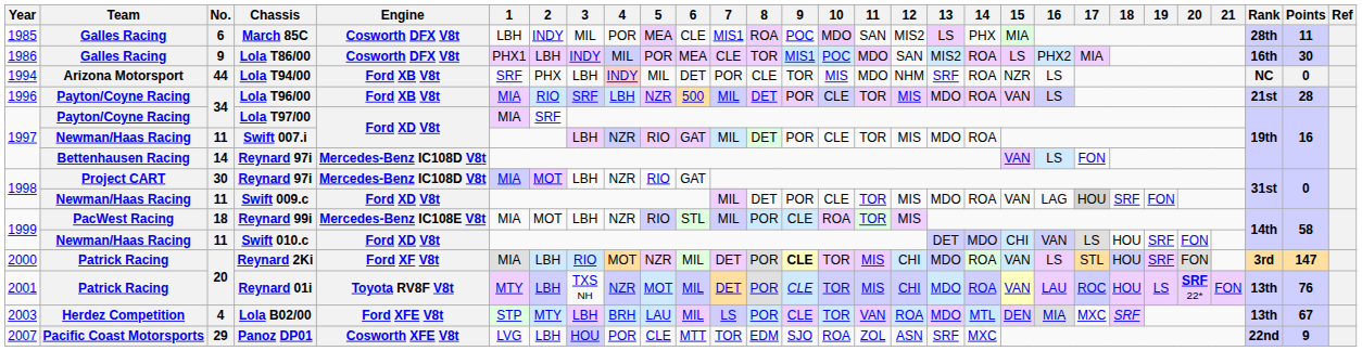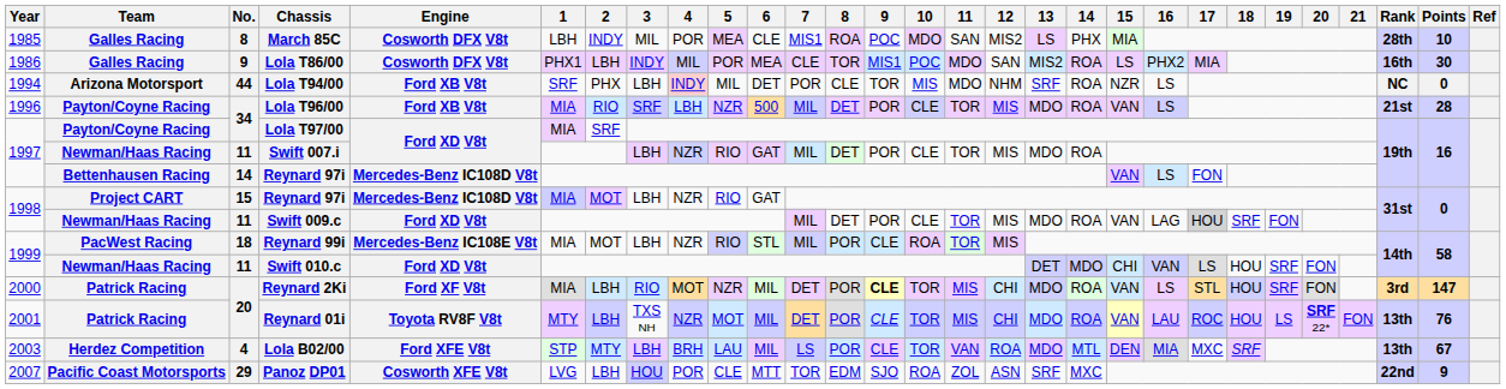 <table class="wikitable" style="text-align:center; font-size:85%">
 <tr>
 <th>Year</th>
 <th>Team</th>
 <th>No.</th>
 <th>Chassis</th>
 <th>Engine</th>
 <th>1</th>
 <th>2</th>
 <th>3</th>
 <th>4</th>
 <th>5</th>
 <th>6</th>
 <th>7</th>
 <th>8</th>
 <th>9</th>
 <th>10</th>
 <th>11</th>
 <th>12</th>
 <th>13</th>
 <th>14</th>
 <th>15</th>
 <th>16</th>
 <th>17</th>
 <th>18</th>
 <th>19</th>
 <th>20</th>
 <th>21</th>
 <th>Rank</th>
 <th>Points</th>
 <th>Ref</th>
 </tr>
 <tr>
 <td><a href='#'>1985</a></td>
 <th nowrap><a href='#'>Galles Racing</a></th>
-<th>6</th>
+<th>8</th>
 <th nowrap><a href='#'>March</a> 85C</th>
 <th nowrap><a href='#'>Cosworth</a> <a href='#'>DFX</a> <a href='#'>V8</a><a href='#'>t</a></th>
 <td>LBH</td>
 <td><a href='#'>INDY</a></td>
 <td>MIL</td>
 <td>POR</td>
 <td style="background:#EFCFFF;">MEA<br></td>
 <td>CLE</td>
 <td><a href='#'>MIS1</a></td>
 <td style="background:#EFCFFF;">ROA<br></td>
 <td><a href='#'>POC</a></td>
 <td style="background:#EFCFFF;">MDO<br></td>
 <td>SAN</td>
 <td>MIS2</td>
 <td style="background:#EFCFFF;">LS<br></td>
 <td>PHX</td>
 <td style="background:#DFFFDF;">MIA<br></td>
 <td colspan=6></td>
 <td style="background:#CFCFFF;"><strong>28th</strong></td>
-<td style="background:#CFCFFF;"><strong>11</strong></td>
+<td style="background:#CFCFFF;"><strong>10</strong></td>
 <th></th>
 </tr>
 <tr>
 <td><a href='#'>1986</a></td>
 <th nowrap><a href='#'>Galles Racing</a></th>
 <th>9</th>
 <th nowrap><a href='#'>Lola</a> T86/00</th>
 <th nowrap><a href='#'>Cosworth</a> <a href='#'>DFX</a> <a href='#'>V8</a><a href='#'>t</a></th>
 <td style="background:#EFCFFF;">PHX1<br></td>
 <td style="background:#EFCFFF;">LBH<br></td>
 <td style="background:#EFCFFF;"><a href='#'>INDY</a><br></td>
 <td style="background:#CFCFFF;">MIL<br></td>
 <td style="background:#EFCFFF;">POR<br></td>
 <td style="background:#EFCFFF;">MEA<br></td>
 <td style="background:#EFCFFF;">CLE<br></td>
 <td style="background:#EFCFFF;">TOR<br></td>
 <td style="background:#CFEAFF;"><a href='#'>MIS1</a><br></td>
 <td style="background:#CFEAFF;"><a href='#'>POC</a><br></td>
 <td style="background:#EFCFFF;">MDO<br></td>
 <td>SAN</td>
 <td style="background:#CFEAFF;">MIS2<br></td>
 <td style="background:#EFCFFF;">ROA<br></td>
 <td style="background:#EFCFFF;">LS<br></td>
 <td style="background:#CFEAFF;">PHX2<br></td>
 <td style="background:#EFCFFF;">MIA<br></td>
 <td colspan=4></td>
 <td style="background:#CFCFFF;"><strong>16th</strong></td>
 <td style="background:#CFCFFF;"><strong>30</strong></td>
 <th></th>
 </tr>
 <tr>
 <td><a href='#'>1994</a></td>
 <th nowrap>Arizona Motorsport</th>
 <th>44</th>
 <th nowrap><a href='#'>Lola</a> T94/00</th>
 <th nowrap><a href='#'>Ford</a> <a href='#'>XB</a> <a href='#'>V8</a><a href='#'>t</a></th>
 <td><a href='#'>SRF</a></td>
 <td>PHX</td>
 <td>LBH</td>
 <td style="background:#FFCFCF;"><a href='#'>INDY</a><br></td>
 <td>MIL</td>
 <td>DET</td>
 <td>POR</td>
 <td>CLE</td>
 <td>TOR</td>
 <td><a href='#'>MIS</a></td>
 <td>MDO</td>
 <td>NHM</td>
 <td><a href='#'>SRF</a></td>
 <td>ROA</td>
 <td>NZR</td>
 <td>LS</td>
 <td colspan=5></td>
 <th>NC</th>
 <th>0</th>
 <th></th>
 </tr>
 <tr>
 <td><a href='#'>1996</a></td>
 <th nowrap><a href='#'>Payton/Coyne Racing</a></th>
 <th rowspan=2>34</th>
 <th nowrap><a href='#'>Lola</a> T96/00</th>
 <th nowrap><a href='#'>Ford</a> <a href='#'>XB</a> <a href='#'>V8</a><a href='#'>t</a></th>
 <td style="background:#efcfff;"><a href='#'>MIA</a><br></td>
 <td style="background:#CFEAFF;"><a href='#'>RIO</a><br></td>
 <td style="background:#CFCFFF;"><a href='#'>SRF</a><br></td>
 <td style="background:#CFEAFF;"><a href='#'>LBH</a><br></td>
 <td style="background:#efcfff;"><a href='#'>NZR</a><br></td>
 <td style="background:#ffdf9f;"><a href='#'>500</a><br></td>
 <td style="background:#CFCFFF;"><a href='#'>MIL</a><br></td>
 <td style="background:#efcfff;"><a href='#'>DET</a><br></td>
 <td style="background:#efcfff;">POR<br></td>
 <td style="background:#CFCFFF;">CLE<br></td>
 <td style="background:#efcfff;">TOR<br></td>
 <td style="background:#efcfff;"><a href='#'>MIS</a><br></td>
 <td style="background:#efcfff;">MDO<br></td>
 <td style="background:#efcfff;">ROA<br></td>
 <td style="background:#efcfff;">VAN<br></td>
 <td style="background:#CFCFFF;">LS<br></td>
 <td colspan=5></td>
 <td style="background:#CFCFFF;"><strong>21st</strong></td>
 <td style="background:#CFCFFF;"><strong>28</strong></td>
 <th></th>
 </tr>
 <tr>
 <td rowspan=3><a href='#'>1997</a></td>
 <th nowrap><a href='#'>Payton/Coyne Racing</a></th>
 <th nowrap><a href='#'>Lola</a> T97/00</th>
 <th rowspan=2 nowrap><a href='#'>Ford</a> <a href='#'>XD</a> <a href='#'>V8</a><a href='#'>t</a></th>
 <td style="background:#efcfff;">MIA<br></td>
 <td><a href='#'>SRF</a></td>
 <td colspan=19></td>
 <td rowspan=3 style="background:#CFCFFF;"><strong>19th</strong></td>
 <td rowspan=3 style="background:#CFCFFF;"><strong>16</strong></td>
 <th rowspan=3></th>
 </tr>
 <tr>
 <th nowrap><a href='#'>Newman/Haas Racing</a></th>
 <th>11</th>
 <th nowrap><a href='#'>Swift</a> 007.i</th>
 <td colspan=2></td>
 <td style="background:#efcfff;">LBH<br></td>
 <td style="background:#CFCFFF;">NZR<br></td>
 <td style="background:#efcfff;">RIO<br></td>
 <td style="background:#efcfff;">GAT<br></td>
 <td style="background:#CFEAFF;">MIL<br></td>
 <td style="background:#DFFFDF;">DET<br></td>
 <td>POR</td>
 <td>CLE</td>
 <td>TOR</td>
 <td>MIS</td>
 <td>MDO</td>
 <td>ROA</td>
 <td colspan=7></td>
 </tr>
 <tr>
 <th nowrap><a href='#'>Bettenhausen Racing</a></th>
 <th>14</th>
 <th nowrap><a href='#'>Reynard</a> 97i</th>
 <th nowrap><a href='#'>Mercedes-Benz</a> IC108D <a href='#'>V8</a><a href='#'>t</a></th>
 <td colspan=14></td>
 <td style="background:#efcfff;"><a href='#'>VAN</a><br></td>
 <td style="background:#CFEAFF;">LS<br></td>
 <td><a href='#'>FON</a></td>
 <td colspan=4></td>
 </tr>
 <tr>
 <td rowspan=2><a href='#'>1998</a></td>
 <th nowrap><a href='#'>Project CART</a></th>
-<th>30</th>
+<th>15</th>
 <th nowrap><a href='#'>Reynard</a> 97i</th>
 <th nowrap><a href='#'>Mercedes-Benz</a> IC108D <a href='#'>V8</a><a href='#'>t</a></th>
 <td style="background:#CFCFFF;"><a href='#'>MIA</a><br></td>
 <td style="background:#efcfff;"><a href='#'>MOT</a><br></td>
 <td>LBH</td>
 <td>NZR</td>
 <td><a href='#'>RIO</a></td>
 <td>GAT</td>
 <td colspan=15></td>
 <td rowspan=2 style="background:#CFCFFF;"><strong>31st</strong></td>
 <td rowspan=2 style="background:#CFCFFF;"><strong>0</strong></td>
 <th rowspan=2></th>
 </tr>
 <tr>
 <th nowrap><a href='#'>Newman/Haas Racing</a></th>
 <th>11</th>
 <th nowrap><a href='#'>Swift</a> 009.c</th>
 <th nowrap><a href='#'>Ford</a> <a href='#'>XD</a> <a href='#'>V8</a><a href='#'>t</a></th>
 <td colspan=6></td>
 <td style="background:#efcfff;">MIL<br></td>
 <td>DET</td>
 <td>POR</td>
 <td>CLE</td>
 <td><a href='#'>TOR</a></td>
 <td>MIS</td>
 <td>MDO</td>
 <td>ROA</td>
 <td>VAN</td>
 <td>LAG</td>
 <td style="background: lightgrey;">HOU</td>
 <td><a href='#'>SRF</a></td>
 <td><a href='#'>FON</a></td>
 <td colspan=2></td>
 </tr>
 <tr>
 <td rowspan=2><a href='#'>1999</a></td>
 <th nowrap><a href='#'>PacWest Racing</a></th>
 <th>18</th>
 <th nowrap><a href='#'>Reynard</a> 99i</th>
 <th nowrap><a href='#'>Mercedes-Benz</a> IC108E <a href='#'>V8</a><a href='#'>t</a></th>
 <td>MIA</td>
 <td>MOT</td>
 <td>LBH</td>
 <td>NZR</td>
 <td style="background:#CFCFFF;">RIO<br></td>
 <td style="background:#DFFFDF;">STL<br></td>
 <td style="background:#CFCFFF;">MIL<br></td>
 <td style="background:#CFEAFF;">POR<br></td>
 <td style="background:#CFEAFF;">CLE<br></td>
 <td style="background:#efcfff;">ROA<br></td>
 <td style="background:#DFFFDF;"><a href='#'>TOR</a><br></td>
 <td style="background:#efcfff;">MIS<br></td>
 <td colspan=9></td>
 <td rowspan=2 style="background:#CFCFFF;"><strong>14th</strong></td>
 <td rowspan=2 style="background:#CFCFFF;"><strong>58</strong></td>
 <th rowspan=2></th>
 </tr>
 <tr>
 <th nowrap><a href='#'>Newman/Haas Racing</a></th>
 <th>11</th>
 <th nowrap><a href='#'>Swift</a> 010.c</th>
 <th nowrap><a href='#'>Ford</a> <a href='#'>XD</a> <a href='#'>V8</a><a href='#'>t</a></th>
 <td colspan=12></td>
 <td style="background:#CFCFFF;">DET<br></td>
 <td style="background:#CFCFFF;">MDO<br></td>
 <td style="background:#CFEAFF;">CHI<br></td>
 <td style="background:#CFCFFF;">VAN<br></td>
 <td style="background:#dfdfdf;">LS<br></td>
 <td>HOU</td>
 <td><a href='#'>SRF</a></td>
 <td><a href='#'>FON</a></td>
 <td></td>
 </tr>
 <tr>
 <td><a href='#'>2000</a></td>
 <th nowrap><a href='#'>Patrick Racing</a></th>
 <th rowspan=2>20</th>
 <th nowrap><a href='#'>Reynard</a> 2Ki</th>
 <th nowrap><a href='#'>Ford</a> <a href='#'>XF</a> <a href='#'>V8</a><a href='#'>t</a></th>
 <td style="background:#dfdfdf;">MIA<br></td>
 <td style="background:#CFEAFF;">LBH<br></td>
 <td style="background:#CFEAFF;"><a href='#'>RIO</a><br></td>
 <td style="background:#ffdf9f;">MOT<br></td>
 <td style="background:#efcfff;">NZR<br></td>
 <td style="background:#DFFFDF;">MIL<br></td>
 <td style="background:#efcfff;">DET<br></td>
 <td style="background:#dfdfdf;">POR<br></td>
 <td style="background:#ffffbf;"><strong>CLE</strong><br></td>
 <td style="background:#efcfff;">TOR<br></td>
 <td style="background:#efcfff;"><a href='#'>MIS</a><br></td>
 <td style="background:#CFEAFF;">CHI<br></td>
 <td style="background:#CFCFFF;">MDO<br></td>
 <td style="background:#DFFFDF;">ROA<br></td>
 <td style="background:#CFEAFF;">VAN<br></td>
 <td style="background:#efcfff;">LS<br></td>
 <td style="background:#ffdf9f;">STL<br></td>
 <td style="background:#CFCFFF;">HOU<br></td>
 <td style="background:#efcfff;"><a href='#'>SRF</a><br></td>
 <td style="background:#dfdfdf;">FON<br></td>
 <td></td>
 <td style="background:#ffdf9f;"><strong>3rd</strong></td>
 <td style="background:#ffdf9f;"><strong>147</strong></td>
 <th></th>
 </tr>
 <tr>
 <td><a href='#'>2001</a></td>
 <th nowrap><a href='#'>Patrick Racing</a></th>
 <th nowrap><a href='#'>Reynard</a> 01i</th>
 <th nowrap><a href='#'>Toyota</a> RV8F <a href='#'>V8</a><a href='#'>t</a></th>
 <td style="background:#efcfff;"><a href='#'>MTY</a><br></td>
 <td style="background:#CFCFFF;"><a href='#'>LBH</a><br></td>
 <td><a href='#'>TXS</a><br><small>NH</small></td>
 <td style="background:#CFCFFF;"><a href='#'>NZR</a><br></td>
 <td style="background:#CFEAFF;"><a href='#'>MOT</a><br></td>
 <td style="background:#CFCFFF;"><a href='#'>MIL</a><br></td>
 <td style="background:#ffdf9f;"><a href='#'>DET</a><br></td>
 <td style="background:#dfdfdf;"><a href='#'>POR</a><br></td>
 <td style="background:#CFEAFF;"><em><a href='#'>CLE</a></em><br></td>
 <td style="background:#CFCFFF;"><a href='#'>TOR</a><br></td>
 <td style="background:#CFCFFF;"><a href='#'>MIS</a><br></td>
 <td style="background:#CFCFFF;"><a href='#'>CHI</a><br></td>
 <td style="background:#CFEAFF;"><a href='#'>MDO</a><br></td>
 <td style="background:#CFCFFF;"><a href='#'>ROA</a><br></td>
 <td style="background:#ffffbf;"><a href='#'>VAN</a><br></td>
 <td style="background:#efcfff;"><a href='#'>LAU</a><br></td>
 <td style="background:#CFCFFF;"><a href='#'>ROC</a><br></td>
 <td style="background:#efcfff;"><a href='#'>HOU</a><br></td>
 <td style="background:#efcfff;"><a href='#'>LS</a><br></td>
 <td style="background:#efcfff;"><strong><a href='#'>SRF</a></strong><br><small>22*</small></td>
 <td style="background:#efcfff;"><a href='#'>FON</a><br></td>
 <td style="background:#CFCFFF;"><strong>13th</strong></td>
 <td style="background:#CFCFFF;"><strong>76</strong></td>
 <th></th>
 </tr>
 <tr>
 <td><a href='#'>2003</a></td>
 <th nowrap><a href='#'>Herdez Competition</a></th>
 <th>4</th>
 <th nowrap><a href='#'>Lola</a> B02/00</th>
 <th nowrap><a href='#'>Ford</a> <a href='#'>XFE</a> <a href='#'>V8</a><a href='#'>t</a></th>
 <td style="background:#DFFFDF;"><a href='#'>STP</a><br></td>
 <td style="background:#CFEAFF;"><a href='#'>MTY</a><br></td>
 <td style="background:#EFCFFF;"><a href='#'>LBH</a><br></td>
 <td style="background:#CFEAFF;"><a href='#'>BRH</a><br></td>
 <td style="background:#CFEAFF;"><a href='#'>LAU</a><br></td>
 <td style="background:#EFCFFF;"><a href='#'>MIL</a><br></td>
 <td style="background:#CFCFFF;"><a href='#'>LS</a><br></td>
 <td style="background:#CFEAFF;"><a href='#'>POR</a><br></td>
 <td style="background:#EFCFFF;"><a href='#'>CLE</a><br></td>
 <td style="background:#CFEAFF;"><a href='#'>TOR</a><br></td>
 <td style="background:#EFCFFF;"><a href='#'>VAN</a><br></td>
 <td style="background:#CFEAFF;"><a href='#'>ROA</a><br></td>
 <td style="background:#EFCFFF;"><a href='#'>MDO</a><br></td>
 <td style="background:#CFEAFF;"><a href='#'>MTL</a><br></td>
 <td style="background:#EFCFFF;"><a href='#'>DEN</a><br></td>
 <td style="background:#DFDFDF;"><a href='#'>MIA</a><br></td>
 <td><a href='#'>MXC</a></td>
 <td style="background:#EFCFFF;"><em><a href='#'>SRF</a></em><br></td>
 <td colspan=3></td>
 <td style="background:#CFCFFF;"><strong>13th</strong></td>
 <td style="background:#CFCFFF;"><strong>67</strong></td>
 <th></th>
 </tr>
 <tr>
 <td><a href='#'>2007</a></td>
 <th nowrap><a href='#'>Pacific Coast Motorsports</a></th>
 <th>29</th>
 <th nowrap><a href='#'>Panoz</a> <a href='#'>DP01</a></th>
 <th nowrap><a href='#'>Cosworth</a> <a href='#'>XFE</a> <a href='#'>V8</a><a href='#'>t</a></th>
 <td><a href='#'>LVG</a></td>
 <td><a href='#'>LBH</a></td>
 <td style="background:#CFCFFF;"><a href='#'>HOU</a><br></td>
 <td><a href='#'>POR</a></td>
 <td><a href='#'>CLE</a></td>
 <td><a href='#'>MTT</a></td>
 <td><a href='#'>TOR</a></td>
 <td><a href='#'>EDM</a></td>
 <td><a href='#'>SJO</a></td>
 <td><a href='#'>ROA</a></td>
 <td><a href='#'>ZOL</a></td>
 <td><a href='#'>ASN</a></td>
 <td><a href='#'>SRF</a></td>
 <td><a href='#'>MXC</a></td>
 <td colspan=7></td>
 <td style="background:#CFCFFF;"><strong>22nd</strong></td>
 <td style="background:#CFCFFF;"><strong>9</strong></td>
 <th></th>
 </tr>
 </table>
